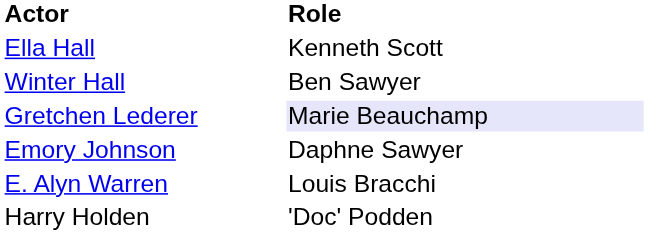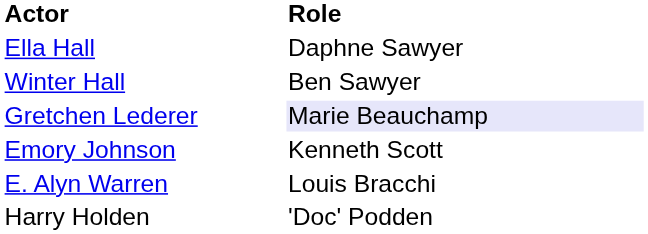 <table>
 <tr>
 <th style="width: 180px; text-align: left;">Actor</th>
 <th style="width: 230px; text-align: left;">Role</th>
 </tr>
 <tr style="text-align:left;">
 <td><a href='#'>Ella Hall</a></td>
-<td>Kenneth Scott</td>
+<td>Daphne Sawyer</td>
 </tr>
 <tr>
 <td><a href='#'>Winter Hall</a></td>
 <td>Ben Sawyer</td>
 </tr>
 <tr>
 <td><a href='#'>Gretchen Lederer</a></td>
 <td style="background: lavender;">Marie Beauchamp</td>
 </tr>
 <tr>
 <td><a href='#'>Emory Johnson</a></td>
-<td>Daphne Sawyer</td>
+<td>Kenneth Scott</td>
 </tr>
 <tr>
 <td><a href='#'>E. Alyn Warren</a></td>
 <td>Louis Bracchi</td>
 </tr>
 <tr>
 <td>Harry Holden</td>
 <td>'Doc' Podden</td>
 </tr>
 </table>
